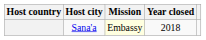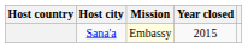 <table class="wikitable plainrowheaders" style="text-align:center;">
 <tr>
 <th scope="col">Host country</th>
 <th scope="col">Host city</th>
 <th scope="col">Mission</th>
 <th scope="col">Year closed</th>
 <th scope="col"></th>
 </tr>
 <tr>
 <th scope="row"></th>
 <td><a href='#'>Sana'a</a></td>
 <td style="background: lightyellow;">Embassy</td>
-<td>2018</td>
+<td>2015</td>
 <td></td>
 </tr>
 </table>
